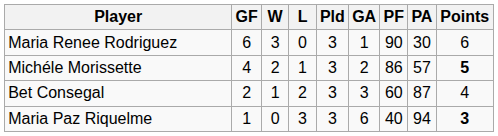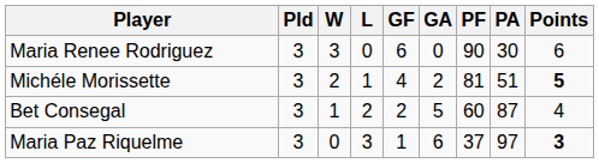 <table class=wikitable style="text-align:center">
 <tr>
 <th width=220>Player</th>
-<th width=20>GF</th>
+<th width=20>Pld</th>
 <th width=20>W</th>
 <th width=20>L</th>
-<th width=20>Pld</th>
+<th width=20>GF</th>
 <th width=20>GA</th>
 <th width=20>PF</th>
 <th width=20>PA</th>
 <th width=50>Points</th>
 </tr>
 <tr>
 <td align=left> Maria Renee Rodriguez</td>
-<td>6</td>
+<td>3</td>
 <td>3</td>
 <td>0</td>
-<td>3</td>
-<td>1</td>
+<td>6</td>
+<td>0</td>
 <td>90</td>
 <td>30</td>
 <td>6</td>
 </tr>
 <tr>
 <td align=left> Michéle Morissette</td>
+<td>3</td>
+<td>2</td>
+<td>1</td>
 <td>4</td>
 <td>2</td>
-<td>1</td>
-<td>3</td>
-<td>2</td>
-<td>86</td>
-<td>57</td>
+<td>81</td>
+<td>51</td>
 <td><strong>5</strong></td>
 </tr>
 <tr>
 <td align=left> Bet Consegal</td>
-<td>2</td>
+<td>3</td>
 <td>1</td>
 <td>2</td>
-<td>3</td>
-<td>3</td>
+<td>2</td>
+<td>5</td>
 <td>60</td>
 <td>87</td>
 <td>4</td>
 </tr>
 <tr>
 <td align=left> Maria Paz Riquelme</td>
-<td>1</td>
+<td>3</td>
 <td>0</td>
 <td>3</td>
-<td>3</td>
+<td>1</td>
 <td>6</td>
-<td>40</td>
-<td>94</td>
+<td>37</td>
+<td>97</td>
 <td><strong>3</strong></td>
 </tr>
 </table>
